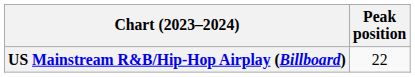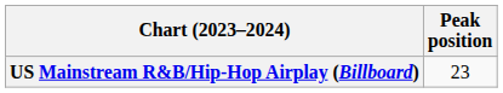 <table class="wikitable sortable plainrowheaders" style="text-align:center">
 <tr>
 <th scope="col">Chart (2023–2024)</th>
 <th scope="col">Peak<br>position</th>
 </tr>
 <tr>
 <th scope="row">US <a href='#'>Mainstream R&B/Hip-Hop Airplay</a> (<em><a href='#'>Billboard</a></em>)</th>
-<td>22</td>
+<td>23</td>
 </tr>
 </table>
